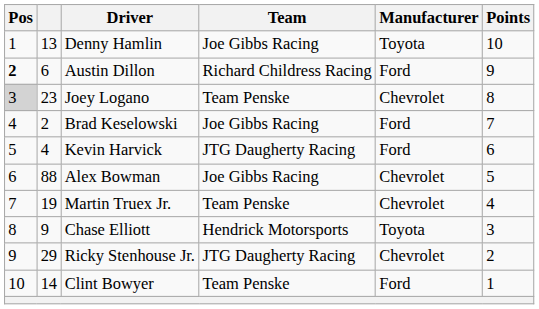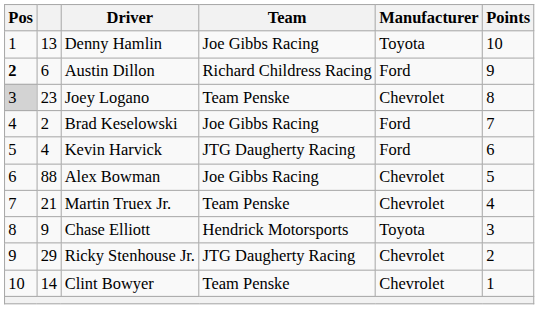 <table class="wikitable" style="font-size:98%">
 <tr>
 <th>Pos</th>
 <th></th>
 <th>Driver</th>
 <th>Team</th>
 <th>Manufacturer</th>
 <th>Points</th>
 </tr>
 <tr>
 <td>1</td>
 <td>13</td>
 <td>Denny Hamlin</td>
 <td>Joe Gibbs Racing</td>
 <td>Toyota</td>
 <td>10</td>
 </tr>
 <tr>
 <td><strong>2</strong></td>
 <td>6</td>
 <td>Austin Dillon</td>
 <td>Richard Childress Racing</td>
 <td>Ford</td>
 <td>9</td>
 </tr>
 <tr>
 <td style="background: lightgrey;">3</td>
 <td>23</td>
 <td>Joey Logano</td>
 <td>Team Penske</td>
 <td>Chevrolet</td>
 <td>8</td>
 </tr>
 <tr>
 <td>4</td>
 <td>2</td>
 <td>Brad Keselowski</td>
 <td>Joe Gibbs Racing</td>
 <td>Ford</td>
 <td>7</td>
 </tr>
 <tr>
 <td>5</td>
 <td>4</td>
 <td>Kevin Harvick</td>
 <td>JTG Daugherty Racing</td>
 <td>Ford</td>
 <td>6</td>
 </tr>
 <tr>
 <td>6</td>
 <td>88</td>
 <td>Alex Bowman</td>
 <td>Joe Gibbs Racing</td>
 <td>Chevrolet</td>
 <td>5</td>
 </tr>
 <tr>
 <td>7</td>
-<td>19</td>
+<td>21</td>
 <td>Martin Truex Jr.</td>
 <td>Team Penske</td>
 <td>Chevrolet</td>
 <td>4</td>
 </tr>
 <tr>
 <td>8</td>
 <td>9</td>
 <td>Chase Elliott</td>
 <td>Hendrick Motorsports</td>
 <td>Toyota</td>
 <td>3</td>
 </tr>
 <tr>
 <td>9</td>
 <td>29</td>
 <td>Ricky Stenhouse Jr.</td>
 <td>JTG Daugherty Racing</td>
 <td>Chevrolet</td>
 <td>2</td>
 </tr>
 <tr>
 <td>10</td>
 <td>14</td>
 <td>Clint Bowyer</td>
 <td>Team Penske</td>
-<td>Ford</td>
+<td>Chevrolet</td>
 <td>1</td>
 </tr>
 <tr>
 <th colspan="6"></th>
 </tr>
 </table>
